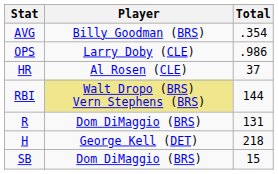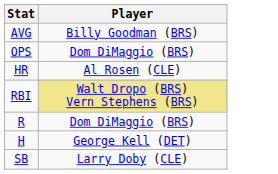 <table class="wikitable" style="text-align:center;">
 <tr>
 <th style="width:15%;">Stat</th>
 <th>Player</th>
-<th style="width:15%;">Total</th>
 </tr>
 <tr>
 <td><a href='#'>AVG</a></td>
 <td><a href='#'>Billy Goodman</a> (<a href='#'>BRS</a>)</td>
-<td>.354</td>
 </tr>
 <tr>
 <td><a href='#'>OPS</a></td>
-<td><a href='#'>Larry Doby</a> (<a href='#'>CLE</a>)</td>
-<td>.986</td>
+<td><a href='#'>Dom DiMaggio</a> (<a href='#'>BRS</a>)</td>
 </tr>
 <tr>
 <td><a href='#'>HR</a></td>
 <td><a href='#'>Al Rosen</a> (<a href='#'>CLE</a>)</td>
-<td>37</td>
 </tr>
 <tr>
 <td><a href='#'>RBI</a></td>
 <td style="background: khaki;"><a href='#'>Walt Dropo</a> (<a href='#'>BRS</a>)<br><a href='#'>Vern Stephens</a> (<a href='#'>BRS</a>)</td>
-<td>144</td>
 </tr>
 <tr>
 <td><a href='#'>R</a></td>
 <td><a href='#'>Dom DiMaggio</a> (<a href='#'>BRS</a>)</td>
-<td>131</td>
 </tr>
 <tr>
 <td><a href='#'>H</a></td>
 <td><a href='#'>George Kell</a> (<a href='#'>DET</a>)</td>
-<td>218</td>
 </tr>
 <tr>
 <td><a href='#'>SB</a></td>
-<td><a href='#'>Dom DiMaggio</a> (<a href='#'>BRS</a>)</td>
-<td>15</td>
+<td><a href='#'>Larry Doby</a> (<a href='#'>CLE</a>)</td>
 </tr>
 </table>
